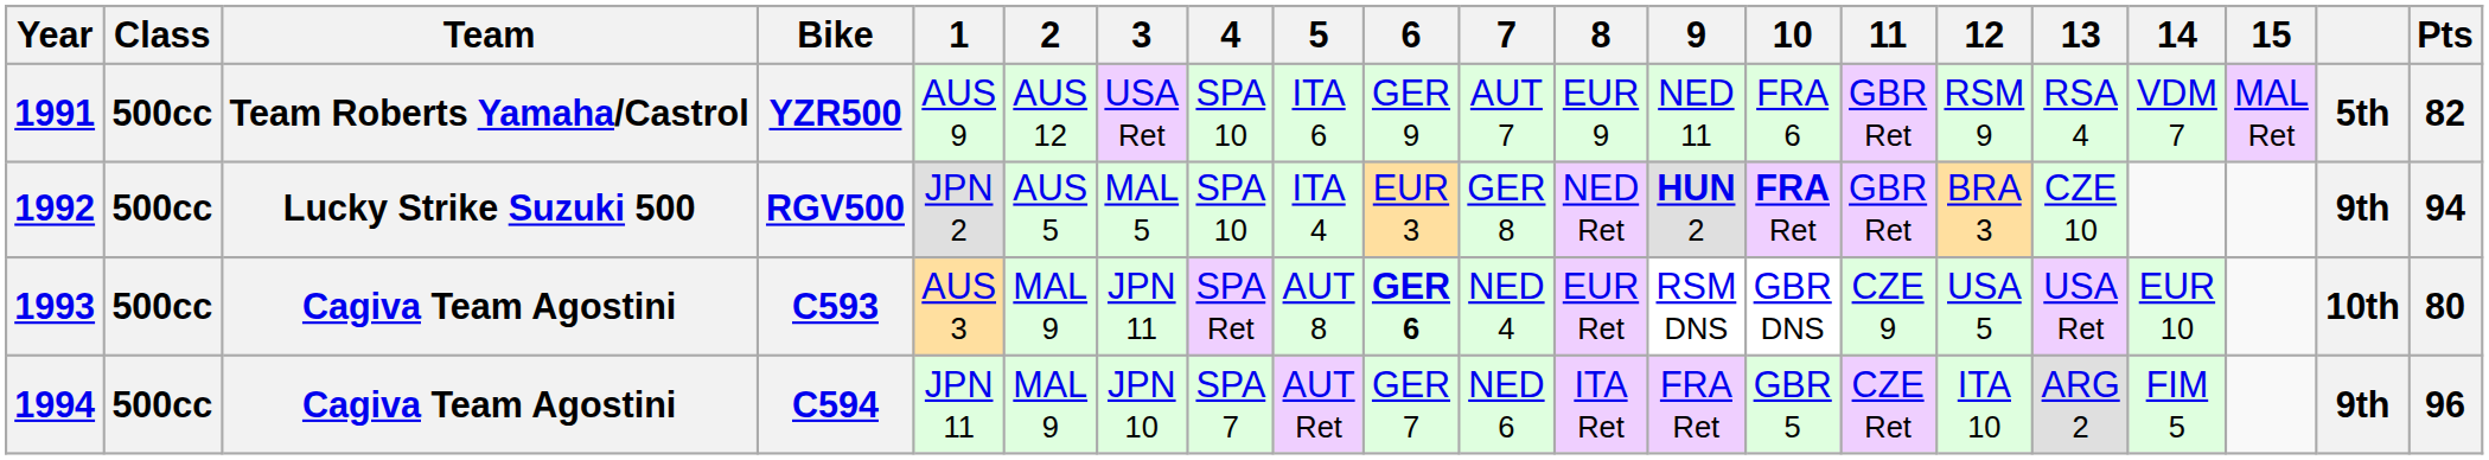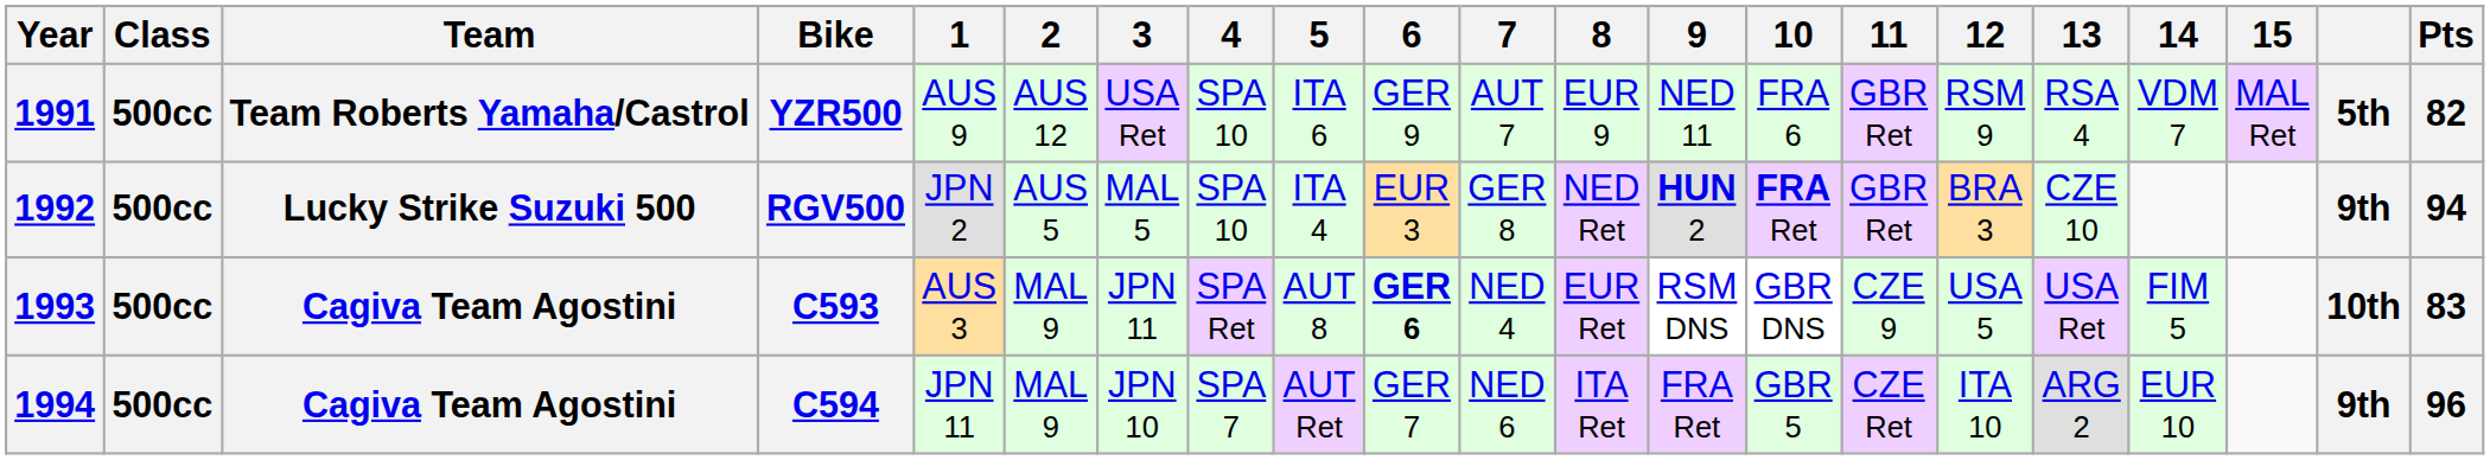 <table class="wikitable" style="text-align:center; font-size:90%">
 <tr>
 <th>Year</th>
 <th>Class</th>
 <th>Team</th>
 <th>Bike</th>
 <th>1</th>
 <th>2</th>
 <th>3</th>
 <th>4</th>
 <th>5</th>
 <th>6</th>
 <th>7</th>
 <th>8</th>
 <th>9</th>
 <th>10</th>
 <th>11</th>
 <th>12</th>
 <th>13</th>
 <th>14</th>
 <th>15</th>
 <th></th>
 <th>Pts</th>
 </tr>
 <tr>
 <th><a href='#'>1991</a></th>
 <th>500cc</th>
 <th>Team Roberts <a href='#'>Yamaha</a>/Castrol</th>
 <th><a href='#'>YZR500</a></th>
 <td style="background:#DFFFDF;"><a href='#'>AUS</a><br><small>9</small></td>
 <td style="background:#DFFFDF;"><a href='#'>AUS</a><br><small>12</small></td>
 <td style="background:#EFCFFF;"><a href='#'>USA</a><br><small>Ret</small></td>
 <td style="background:#DFFFDF;"><a href='#'>SPA</a><br><small>10</small></td>
 <td style="background:#DFFFDF;"><a href='#'>ITA</a><br><small>6</small></td>
 <td style="background:#DFFFDF;"><a href='#'>GER</a><br><small>9</small></td>
 <td style="background:#DFFFDF;"><a href='#'>AUT</a><br><small>7</small></td>
 <td style="background:#DFFFDF;"><a href='#'>EUR</a><br><small>9</small></td>
 <td style="background:#DFFFDF;"><a href='#'>NED</a><br><small>11</small></td>
 <td style="background:#DFFFDF;"><a href='#'>FRA</a><br><small>6</small></td>
 <td style="background:#EFCFFF;"><a href='#'>GBR</a><br><small>Ret</small></td>
 <td style="background:#DFFFDF;"><a href='#'>RSM</a><br><small>9</small></td>
 <td style="background:#DFFFDF;"><a href='#'>RSA</a><br><small>4</small></td>
 <td style="background:#DFFFDF;"><a href='#'>VDM</a><br><small>7</small></td>
 <td style="background:#EFCFFF;"><a href='#'>MAL</a><br><small>Ret</small></td>
 <th>5th</th>
 <th>82</th>
 </tr>
 <tr>
 <th><a href='#'>1992</a></th>
 <th>500cc</th>
 <th>Lucky Strike <a href='#'>Suzuki</a> 500</th>
 <th><a href='#'>RGV500</a></th>
 <td style="background:#DFDFDF;"><a href='#'>JPN</a><br><small>2</small></td>
 <td style="background:#DFFFDF;"><a href='#'>AUS</a><br><small>5</small></td>
 <td style="background:#DFFFDF;"><a href='#'>MAL</a><br><small>5</small></td>
 <td style="background:#DFFFDF;"><a href='#'>SPA</a><br><small>10</small></td>
 <td style="background:#DFFFDF;"><a href='#'>ITA</a><br><small>4</small></td>
 <td style="background:#FFDF9F;"><a href='#'>EUR</a><br><small>3</small></td>
 <td style="background:#DFFFDF;"><a href='#'>GER</a><br><small>8</small></td>
 <td style="background:#EFCFFF;"><a href='#'>NED</a><br><small>Ret</small></td>
 <td style="background:#DFDFDF;"><strong><a href='#'>HUN</a></strong><br><small>2</small></td>
 <td style="background:#EFCFFF;"><strong><a href='#'>FRA</a></strong><br><small>Ret</small></td>
 <td style="background:#EFCFFF;"><a href='#'>GBR</a><br><small>Ret</small></td>
 <td style="background:#FFDF9F;"><a href='#'>BRA</a><br><small>3</small></td>
 <td style="background:#DFFFDF;"><a href='#'>CZE</a><br><small>10</small></td>
 <td></td>
 <td></td>
 <th>9th</th>
 <th>94</th>
 </tr>
 <tr>
 <th><a href='#'>1993</a></th>
 <th>500cc</th>
 <th><a href='#'>Cagiva</a> Team Agostini</th>
 <th><a href='#'>C593</a></th>
 <td style="background:#FFDF9F;"><a href='#'>AUS</a><br><small>3</small></td>
 <td style="background:#DFFFDF;"><a href='#'>MAL</a><br><small>9</small></td>
 <td style="background:#DFFFDF;"><a href='#'>JPN</a><br><small>11</small></td>
 <td style="background:#EFCFFF;"><a href='#'>SPA</a><br><small>Ret</small></td>
 <td style="background:#DFFFDF;"><a href='#'>AUT</a><br><small>8</small></td>
 <td style="background:#DFFFDF;"><strong><a href='#'>GER</a><br><small>6</small></strong></td>
 <td style="background:#DFFFDF;"><a href='#'>NED</a><br><small>4</small></td>
 <td style="background:#EFCFFF;"><a href='#'>EUR</a><br><small>Ret</small></td>
 <td style="background:#FFFFFF;"><a href='#'>RSM</a><br><small>DNS</small></td>
 <td style="background:#FFFFFF;"><a href='#'>GBR</a><br><small>DNS</small></td>
 <td style="background:#DFFFDF;"><a href='#'>CZE</a><br><small>9</small></td>
 <td style="background:#DFFFDF;"><a href='#'>USA</a><br><small>5</small></td>
 <td style="background:#EFCFFF;"><a href='#'>USA</a><br><small>Ret</small></td>
-<td style="background:#DFFFDF;"><a href='#'>EUR</a><br><small>10</small></td>
+<td style="background:#DFFFDF;"><a href='#'>FIM</a><br><small>5</small></td>
 <td></td>
 <th>10th</th>
-<th>80</th>
+<th>83</th>
 </tr>
 <tr>
 <th><a href='#'>1994</a></th>
 <th>500cc</th>
 <th><a href='#'>Cagiva</a> Team Agostini</th>
 <th><a href='#'>C594</a></th>
 <td style="background:#DFFFDF;"><a href='#'>JPN</a><br><small>11</small></td>
 <td style="background:#DFFFDF;"><a href='#'>MAL</a><br><small>9</small></td>
 <td style="background:#DFFFDF;"><a href='#'>JPN</a><br><small>10</small></td>
 <td style="background:#DFFFDF;"><a href='#'>SPA</a><br><small>7</small></td>
 <td style="background:#EFCFFF;"><a href='#'>AUT</a><br><small>Ret</small></td>
 <td style="background:#DFFFDF;"><a href='#'>GER</a><br><small>7</small></td>
 <td style="background:#DFFFDF;"><a href='#'>NED</a><br><small>6</small></td>
 <td style="background:#EFCFFF;"><a href='#'>ITA</a><br><small>Ret</small></td>
 <td style="background:#EFCFFF;"><a href='#'>FRA</a><br><small>Ret</small></td>
 <td style="background:#DFFFDF;"><a href='#'>GBR</a><br><small>5</small></td>
 <td style="background:#EFCFFF;"><a href='#'>CZE</a><br><small>Ret</small></td>
 <td style="background:#DFFFDF;"><a href='#'>ITA</a><br><small>10</small></td>
 <td style="background:#DFDFDF;"><a href='#'>ARG</a><br><small>2</small></td>
-<td style="background:#DFFFDF;"><a href='#'>FIM</a><br><small>5</small></td>
+<td style="background:#DFFFDF;"><a href='#'>EUR</a><br><small>10</small></td>
 <td></td>
 <th>9th</th>
 <th>96</th>
 </tr>
 </table>
